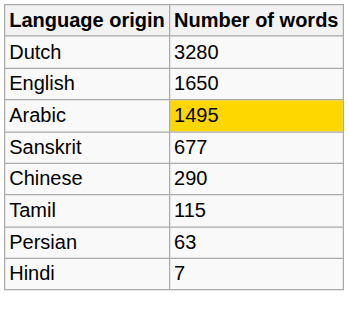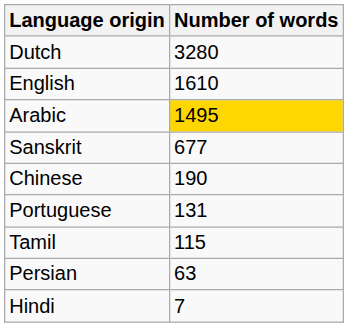 <table class="wikitable">
 <tr>
 <th>Language origin</th>
 <th>Number of words</th>
 </tr>
 <tr>
 <td>Dutch</td>
 <td>3280</td>
 </tr>
 <tr>
 <td>English</td>
-<td>1650</td>
+<td>1610</td>
 </tr>
 <tr>
 <td>Arabic</td>
 <td style="background: gold;">1495</td>
 </tr>
 <tr>
 <td>Sanskrit</td>
 <td>677</td>
 </tr>
 <tr>
 <td>Chinese</td>
-<td>290</td>
+<td>190</td>
+</tr>
+<tr>
+<td>Portuguese</td>
+<td>131</td>
 </tr>
 <tr>
 <td>Tamil</td>
 <td>115</td>
 </tr>
 <tr>
 <td>Persian</td>
 <td>63</td>
 </tr>
 <tr>
 <td>Hindi</td>
 <td>7</td>
 </tr>
 </table>
